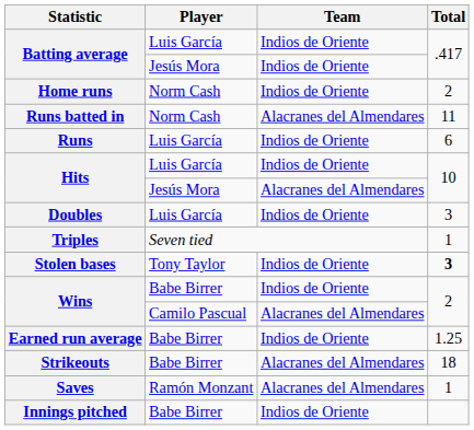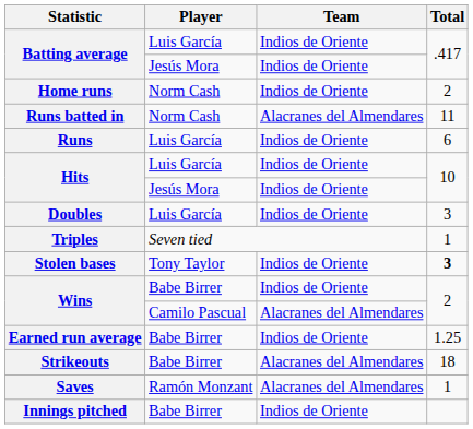 <table class="wikitable plainrowheaders">
 <tr>
 <th scope="col">Statistic</th>
 <th scope="col">Player</th>
 <th scope="col">Team</th>
 <th scope="col">Total</th>
 </tr>
 <tr>
 <th scope="row" rowspan=2><strong><a href='#'>Batting average</a></strong></th>
 <td> <a href='#'>Luis García</a></td>
 <td> <a href='#'>Indios de Oriente</a></td>
 <td align=center rowspan=2>.417</td>
 </tr>
 <tr>
 <td> <a href='#'>Jesús Mora</a></td>
 <td> <a href='#'>Indios de Oriente</a></td>
 </tr>
 <tr>
 <th scope="row"><strong><a href='#'>Home runs</a></strong></th>
 <td> <a href='#'>Norm Cash</a></td>
 <td> <a href='#'>Indios de Oriente</a></td>
 <td align=center>2</td>
 </tr>
 <tr>
 <th scope="row"><strong><a href='#'>Runs batted in</a></strong></th>
 <td> <a href='#'>Norm Cash</a></td>
 <td> <a href='#'>Alacranes del Almendares</a></td>
 <td align=center>11</td>
 </tr>
 <tr>
 <th scope="row"><strong><a href='#'>Runs</a></strong></th>
 <td> <a href='#'>Luis García</a></td>
 <td> <a href='#'>Indios de Oriente</a></td>
 <td align=center>6</td>
 </tr>
 <tr>
 <th scope="row" rowspan=2><strong><a href='#'>Hits</a></strong></th>
 <td> <a href='#'>Luis García</a></td>
 <td> <a href='#'>Indios de Oriente</a></td>
 <td align=center rowspan=2>10</td>
 </tr>
 <tr>
 <td> <a href='#'>Jesús Mora</a></td>
-<td> <a href='#'>Alacranes del Almendares</a></td>
+<td> <a href='#'>Indios de Oriente</a></td>
 </tr>
 <tr>
 <th scope="row"><strong><a href='#'>Doubles</a></strong></th>
 <td> <a href='#'>Luis García</a></td>
 <td> <a href='#'>Indios de Oriente</a></td>
 <td align=center>3</td>
 </tr>
 <tr>
 <th scope="row"><strong><a href='#'>Triples</a></strong></th>
 <td colspan=2><em>Seven tied</em></td>
 <td align=center>1</td>
 </tr>
 <tr>
 <th scope="row"><strong><a href='#'>Stolen bases</a></strong></th>
 <td> <a href='#'>Tony Taylor</a></td>
 <td> <a href='#'>Indios de Oriente</a></td>
 <td align=center><strong>3</strong></td>
 </tr>
 <tr>
 <th scope="row" rowspan=2><strong><a href='#'>Wins</a></strong></th>
 <td> <a href='#'>Babe Birrer</a></td>
 <td> <a href='#'>Indios de Oriente</a></td>
 <td align=center rowspan=2>2</td>
 </tr>
 <tr>
 <td> <a href='#'>Camilo Pascual</a></td>
 <td> <a href='#'>Alacranes del Almendares</a></td>
 </tr>
 <tr>
 <th scope="row"><strong><a href='#'>Earned run average</a></strong></th>
 <td> <a href='#'>Babe Birrer</a></td>
 <td> <a href='#'>Indios de Oriente</a></td>
 <td align=center>1.25</td>
 </tr>
 <tr>
 <th scope="row"><strong><a href='#'>Strikeouts</a></strong></th>
 <td> <a href='#'>Babe Birrer</a></td>
 <td> <a href='#'>Alacranes del Almendares</a></td>
 <td align=center>18</td>
 </tr>
 <tr>
 <th scope="row"><strong><a href='#'>Saves</a></strong></th>
 <td> <a href='#'>Ramón Monzant</a></td>
 <td> <a href='#'>Alacranes del Almendares</a></td>
 <td align=center>1</td>
 </tr>
 <tr>
 <th scope="row"><strong><a href='#'>Innings pitched</a></strong></th>
 <td> <a href='#'>Babe Birrer</a></td>
 <td> <a href='#'>Indios de Oriente</a></td>
 <td align=center></td>
 </tr>
 </table>
